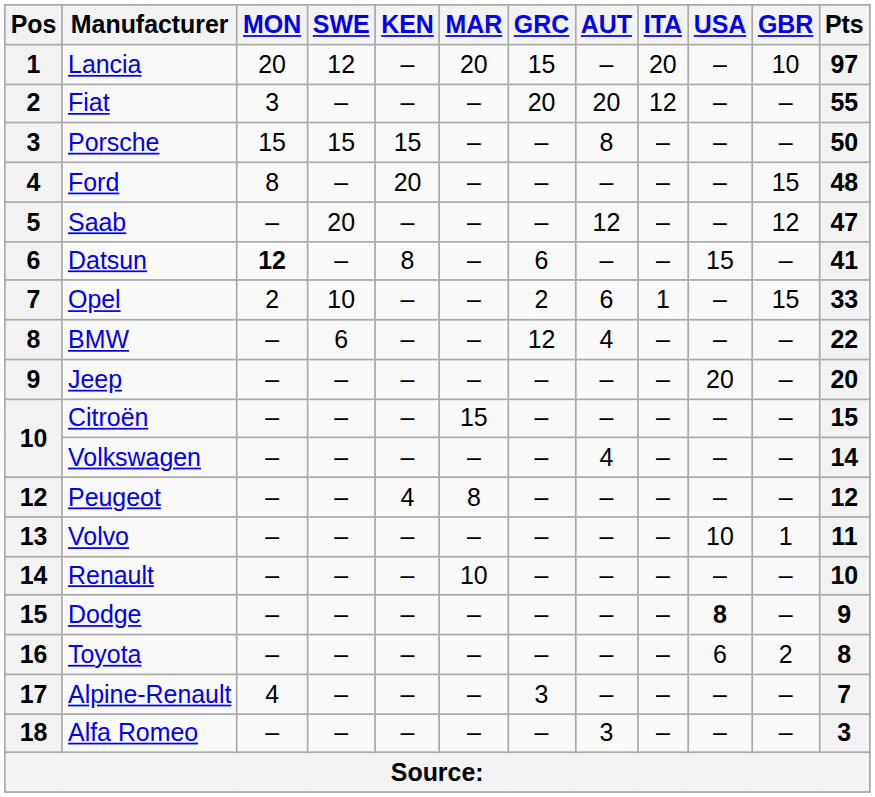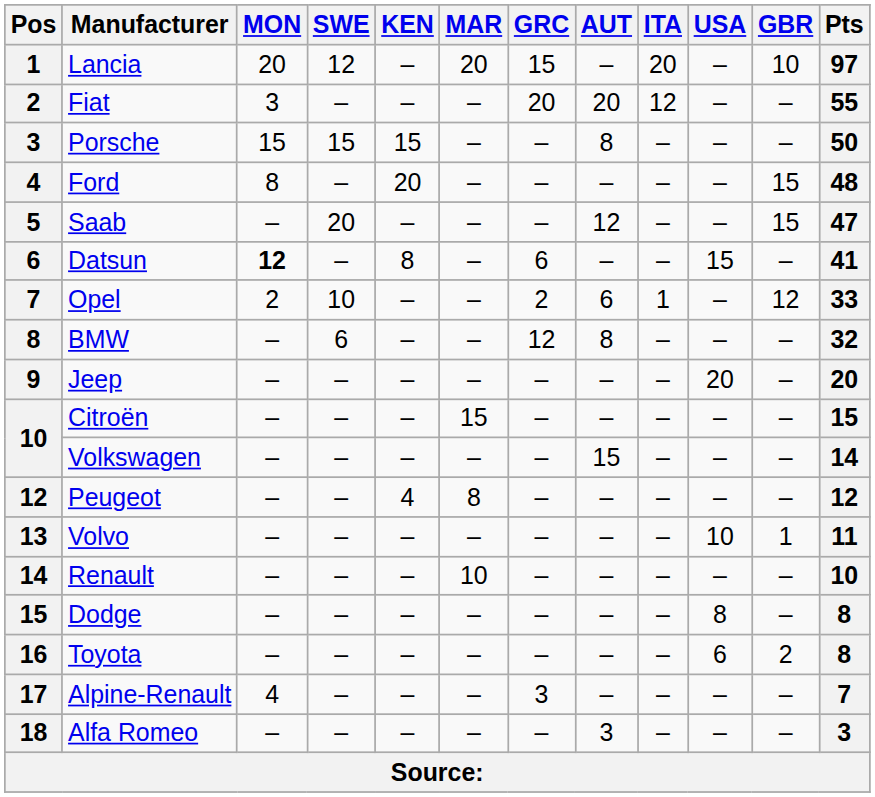 <table class="wikitable" style="text-align:center; font-size:90%;">
 <tr>
 <th>Pos</th>
 <th>Manufacturer</th>
 <th valign="top"><a href='#'>MON</a><br></th>
 <th valign="top"><a href='#'>SWE</a><br></th>
 <th valign="top"><a href='#'>KEN</a><br></th>
 <th valign="top"><a href='#'>MAR</a><br></th>
 <th valign="top"><a href='#'>GRC</a><br></th>
 <th valign="top"><a href='#'>AUT</a><br></th>
 <th valign="top"><a href='#'>ITA</a><br></th>
 <th valign="top"><a href='#'>USA</a><br></th>
 <th valign="top"><a href='#'>GBR</a><br></th>
 <th>Pts</th>
 </tr>
 <tr>
 <th>1</th>
 <td align="left"> <a href='#'>Lancia</a></td>
 <td>20</td>
 <td>12</td>
 <td>–</td>
 <td>20</td>
 <td>15</td>
 <td>–</td>
 <td>20</td>
 <td>–</td>
 <td>10</td>
 <th>97</th>
 </tr>
 <tr>
 <th>2</th>
 <td align="left"> <a href='#'>Fiat</a></td>
 <td>3</td>
 <td>–</td>
 <td>–</td>
 <td>–</td>
 <td>20</td>
 <td>20</td>
 <td>12</td>
 <td>–</td>
 <td>–</td>
 <th>55</th>
 </tr>
 <tr>
 <th>3</th>
 <td align="left"> <a href='#'>Porsche</a></td>
 <td>15</td>
 <td>15</td>
 <td>15</td>
 <td>–</td>
 <td>–</td>
 <td>8</td>
 <td>–</td>
 <td>–</td>
 <td>–</td>
 <th>50</th>
 </tr>
 <tr>
 <th>4</th>
 <td align="left"> <a href='#'>Ford</a></td>
 <td>8</td>
 <td>–</td>
 <td>20</td>
 <td>–</td>
 <td>–</td>
 <td>–</td>
 <td>–</td>
 <td>–</td>
 <td>15</td>
 <th>48</th>
 </tr>
 <tr>
 <th>5</th>
 <td align="left"> <a href='#'>Saab</a></td>
 <td>–</td>
 <td>20</td>
 <td>–</td>
 <td>–</td>
 <td>–</td>
 <td>12</td>
 <td>–</td>
 <td>–</td>
-<td>12</td>
+<td>15</td>
 <th>47</th>
 </tr>
 <tr>
 <th>6</th>
 <td align="left"> <a href='#'>Datsun</a></td>
 <td><strong>12</strong></td>
 <td>–</td>
 <td>8</td>
 <td>–</td>
 <td>6</td>
 <td>–</td>
 <td>–</td>
 <td>15</td>
 <td>–</td>
 <th>41</th>
 </tr>
 <tr>
 <th>7</th>
 <td align="left"> <a href='#'>Opel</a></td>
 <td>2</td>
 <td>10</td>
 <td>–</td>
 <td>–</td>
 <td>2</td>
 <td>6</td>
 <td>1</td>
 <td>–</td>
-<td>15</td>
+<td>12</td>
 <th>33</th>
 </tr>
 <tr>
 <th>8</th>
 <td align="left"> <a href='#'>BMW</a></td>
 <td>–</td>
 <td>6</td>
 <td>–</td>
 <td>–</td>
 <td>12</td>
-<td>4</td>
+<td>8</td>
 <td>–</td>
 <td>–</td>
 <td>–</td>
-<th>22</th>
+<th>32</th>
 </tr>
 <tr>
 <th>9</th>
 <td align="left"> <a href='#'>Jeep</a></td>
 <td>–</td>
 <td>–</td>
 <td>–</td>
 <td>–</td>
 <td>–</td>
 <td>–</td>
 <td>–</td>
 <td>20</td>
 <td>–</td>
 <th>20</th>
 </tr>
 <tr>
 <th rowspan="2">10</th>
 <td align="left"> <a href='#'>Citroën</a></td>
 <td>–</td>
 <td>–</td>
 <td>–</td>
 <td>15</td>
 <td>–</td>
 <td>–</td>
 <td>–</td>
 <td>–</td>
 <td>–</td>
 <th>15</th>
 </tr>
 <tr>
 <td align="left"> <a href='#'>Volkswagen</a></td>
 <td>–</td>
 <td>–</td>
 <td>–</td>
 <td>–</td>
 <td>–</td>
-<td>4</td>
+<td>15</td>
 <td>–</td>
 <td>–</td>
 <td>–</td>
 <th>14</th>
 </tr>
 <tr>
 <th>12</th>
 <td align="left"> <a href='#'>Peugeot</a></td>
 <td>–</td>
 <td>–</td>
 <td>4</td>
 <td>8</td>
 <td>–</td>
 <td>–</td>
 <td>–</td>
 <td>–</td>
 <td>–</td>
 <th>12</th>
 </tr>
 <tr>
 <th>13</th>
 <td align="left"> <a href='#'>Volvo</a></td>
 <td>–</td>
 <td>–</td>
 <td>–</td>
 <td>–</td>
 <td>–</td>
 <td>–</td>
 <td>–</td>
 <td>10</td>
 <td>1</td>
 <th>11</th>
 </tr>
 <tr>
 <th>14</th>
 <td align="left"> <a href='#'>Renault</a></td>
 <td>–</td>
 <td>–</td>
 <td>–</td>
 <td>10</td>
 <td>–</td>
 <td>–</td>
 <td>–</td>
 <td>–</td>
 <td>–</td>
 <th>10</th>
 </tr>
 <tr>
 <th>15</th>
 <td align="left"> <a href='#'>Dodge</a></td>
 <td>–</td>
 <td>–</td>
 <td>–</td>
 <td>–</td>
 <td>–</td>
 <td>–</td>
 <td>–</td>
-<td><strong>8</strong></td>
+<td>8</td>
 <td>–</td>
-<th>9</th>
+<th>8</th>
 </tr>
 <tr>
 <th>16</th>
 <td align="left"> <a href='#'>Toyota</a></td>
 <td>–</td>
 <td>–</td>
 <td>–</td>
 <td>–</td>
 <td>–</td>
 <td>–</td>
 <td>–</td>
 <td>6</td>
 <td>2</td>
 <th>8</th>
 </tr>
 <tr>
 <th>17</th>
 <td align="left"> <a href='#'>Alpine-Renault</a></td>
 <td>4</td>
 <td>–</td>
 <td>–</td>
 <td>–</td>
 <td>3</td>
 <td>–</td>
 <td>–</td>
 <td>–</td>
 <td>–</td>
 <th>7</th>
 </tr>
 <tr>
 <th>18</th>
 <td align="left"> <a href='#'>Alfa Romeo</a></td>
 <td>–</td>
 <td>–</td>
 <td>–</td>
 <td>–</td>
 <td>–</td>
 <td>3</td>
 <td>–</td>
 <td>–</td>
 <td>–</td>
 <th>3</th>
 </tr>
 <tr>
 <th colspan="12">Source:</th>
 </tr>
 </table>
